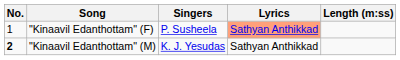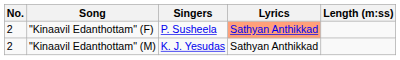 <table class="wikitable" style="font-size:95%;">
 <tr>
 <th>No.</th>
 <th>Song</th>
 <th>Singers</th>
 <th>Lyrics</th>
 <th>Length (m:ss)</th>
 </tr>
 <tr>
-<td>1</td>
+<td>2</td>
 <td>"Kinaavil Edanthottam" (F)</td>
 <td><a href='#'>P. Susheela</a></td>
 <td style="background: lightsalmon;"><a href='#'>Sathyan Anthikkad</a></td>
 <td></td>
 </tr>
 <tr>
-<td><strong>2</strong></td>
+<td>2</td>
 <td>"Kinaavil Edanthottam" (M)</td>
 <td><a href='#'>K. J. Yesudas</a></td>
 <td>Sathyan Anthikkad</td>
 <td></td>
 </tr>
 </table>
